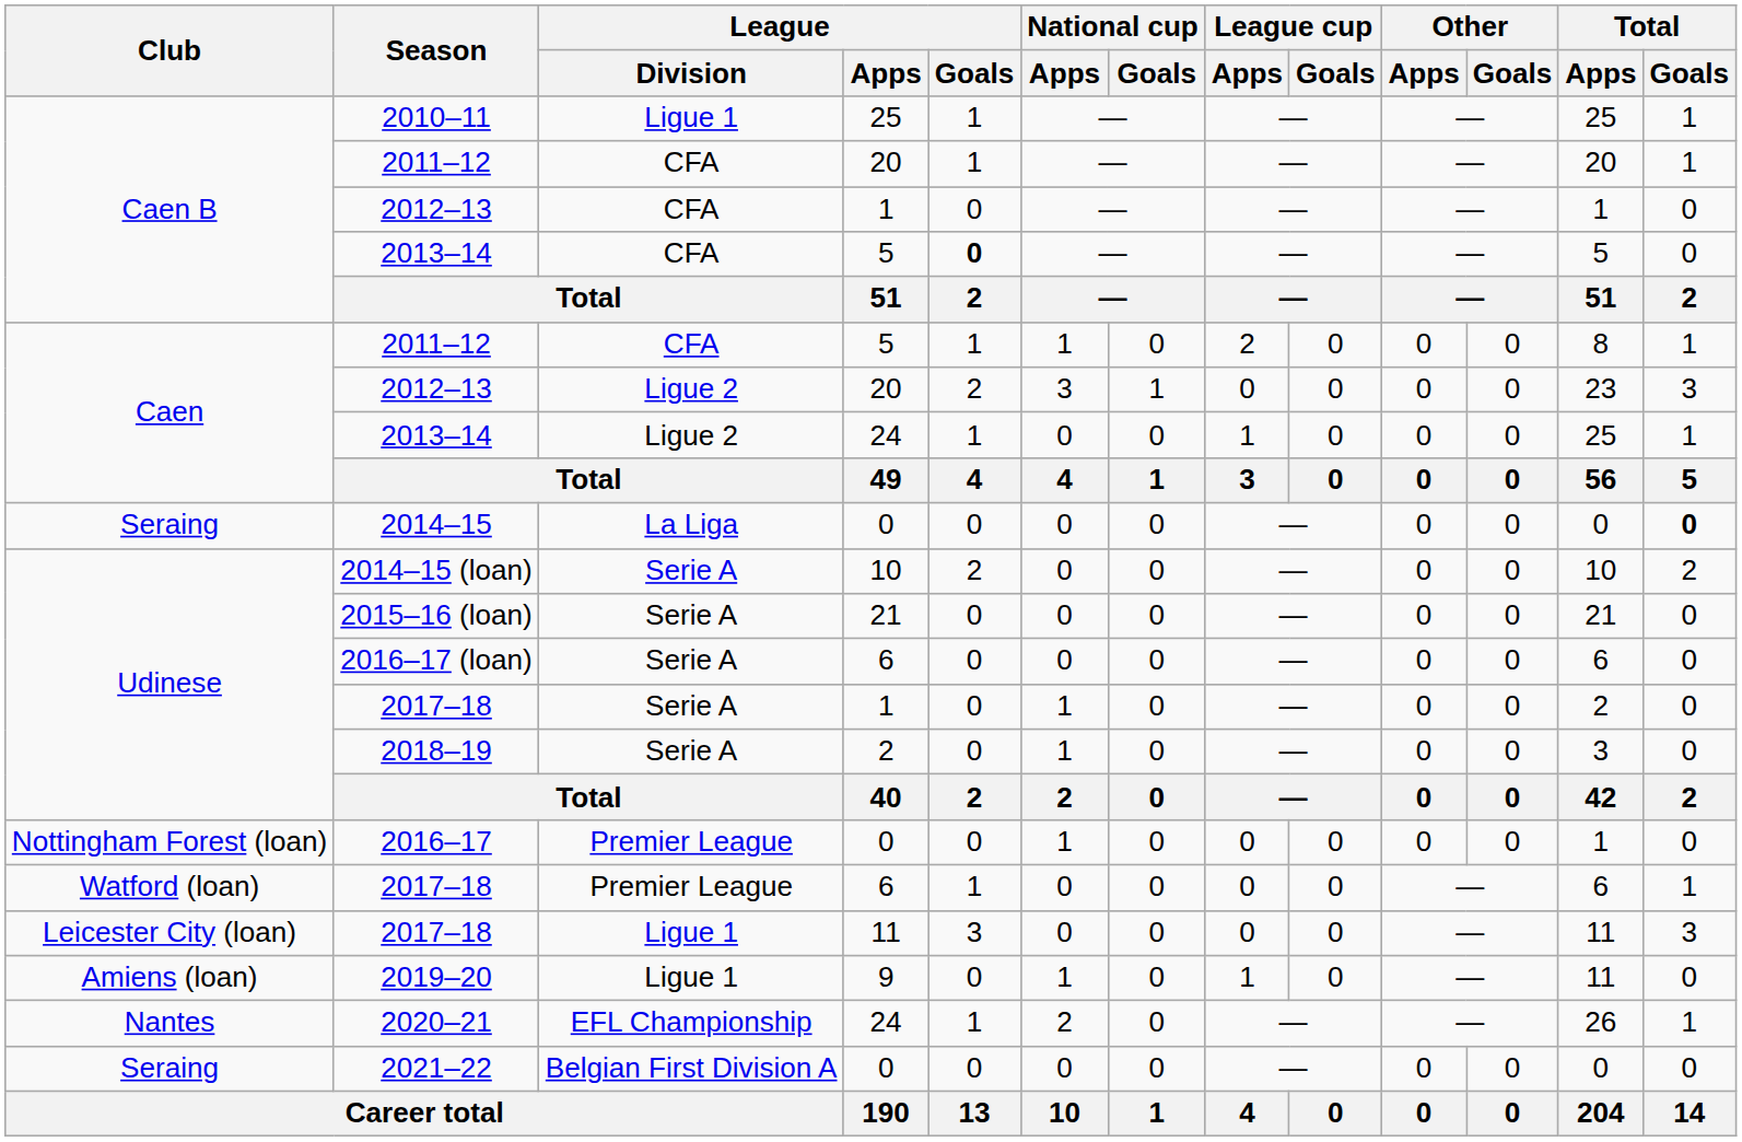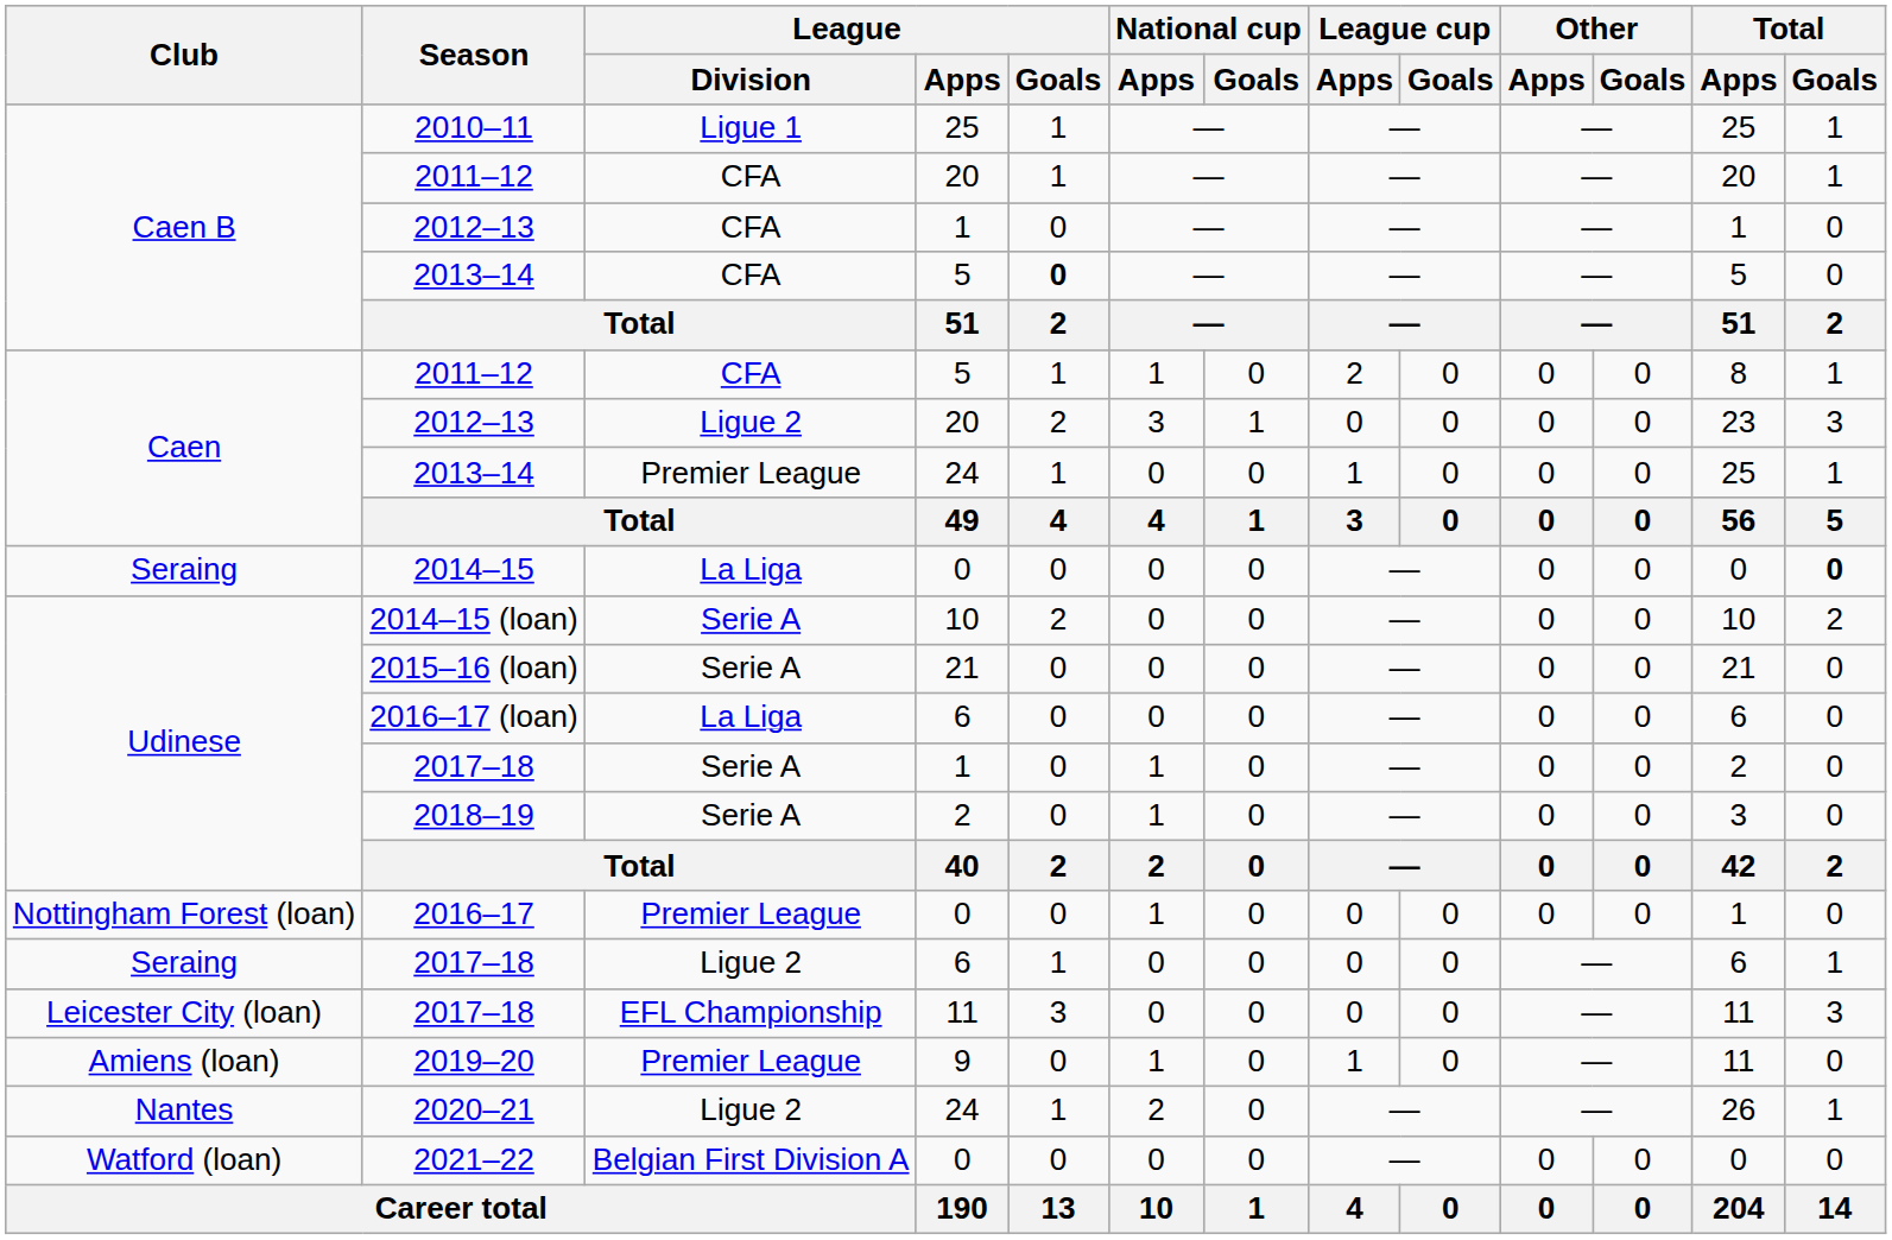 <table class="wikitable" style="text-align: center">
 <tr>
 <th rowspan="2">Club</th>
 <th rowspan="2">Season</th>
 <th colspan="3">League</th>
 <th colspan="2">National cup</th>
 <th colspan="2">League cup</th>
 <th colspan="2">Other</th>
 <th colspan="2">Total</th>
 </tr>
 <tr>
 <th>Division</th>
 <th>Apps</th>
 <th>Goals</th>
 <th>Apps</th>
 <th>Goals</th>
 <th>Apps</th>
 <th>Goals</th>
 <th>Apps</th>
 <th>Goals</th>
 <th>Apps</th>
 <th>Goals</th>
 </tr>
 <tr>
 <td rowspan="5"><a href='#'>Caen B</a></td>
 <td><a href='#'>2010–11</a></td>
 <td><a href='#'>Ligue 1</a></td>
 <td>25</td>
 <td>1</td>
 <td colspan="2">—</td>
 <td colspan="2">—</td>
 <td colspan="2">—</td>
 <td>25</td>
 <td>1</td>
 </tr>
 <tr>
 <td><a href='#'>2011–12</a></td>
 <td>CFA</td>
 <td>20</td>
 <td>1</td>
 <td colspan="2">—</td>
 <td colspan="2">—</td>
 <td colspan="2">—</td>
 <td>20</td>
 <td>1</td>
 </tr>
 <tr>
 <td><a href='#'>2012–13</a></td>
 <td>CFA</td>
 <td>1</td>
 <td>0</td>
 <td colspan="2">—</td>
 <td colspan="2">—</td>
 <td colspan="2">—</td>
 <td>1</td>
 <td>0</td>
 </tr>
 <tr>
 <td><a href='#'>2013–14</a></td>
 <td>CFA</td>
 <td>5</td>
 <td><strong>0</strong></td>
 <td colspan="2">—</td>
 <td colspan="2">—</td>
 <td colspan="2">—</td>
 <td>5</td>
 <td>0</td>
 </tr>
 <tr>
 <th colspan="2">Total</th>
 <th>51</th>
 <th>2</th>
 <th colspan="2">—</th>
 <th colspan="2">—</th>
 <th colspan="2">—</th>
 <th>51</th>
 <th>2</th>
 </tr>
 <tr>
 <td rowspan="4"><a href='#'>Caen</a></td>
 <td><a href='#'>2011–12</a></td>
 <td><a href='#'>CFA</a></td>
 <td>5</td>
 <td>1</td>
 <td>1</td>
 <td>0</td>
 <td>2</td>
 <td>0</td>
 <td>0</td>
 <td>0</td>
 <td>8</td>
 <td>1</td>
 </tr>
 <tr>
 <td><a href='#'>2012–13</a></td>
 <td><a href='#'>Ligue 2</a></td>
 <td>20</td>
 <td>2</td>
 <td>3</td>
 <td>1</td>
 <td>0</td>
 <td>0</td>
 <td>0</td>
 <td>0</td>
 <td>23</td>
 <td>3</td>
 </tr>
 <tr>
 <td><a href='#'>2013–14</a></td>
-<td>Ligue 2</td>
+<td>Premier League</td>
 <td>24</td>
 <td>1</td>
 <td>0</td>
 <td>0</td>
 <td>1</td>
 <td>0</td>
 <td>0</td>
 <td>0</td>
 <td>25</td>
 <td>1</td>
 </tr>
 <tr>
 <th colspan="2">Total</th>
 <th>49</th>
 <th>4</th>
 <th>4</th>
 <th>1</th>
 <th>3</th>
 <th>0</th>
 <th>0</th>
 <th>0</th>
 <th>56</th>
 <th>5</th>
 </tr>
 <tr>
 <td><a href='#'>Seraing</a></td>
 <td><a href='#'>2014–15</a></td>
 <td><a href='#'>La Liga</a></td>
 <td>0</td>
 <td>0</td>
 <td>0</td>
 <td>0</td>
 <td colspan="2">—</td>
 <td>0</td>
 <td>0</td>
 <td>0</td>
 <td><strong>0</strong></td>
 </tr>
 <tr>
 <td rowspan="6"><a href='#'>Udinese</a></td>
 <td><a href='#'>2014–15</a> (loan)</td>
 <td><a href='#'>Serie A</a></td>
 <td>10</td>
 <td>2</td>
 <td>0</td>
 <td>0</td>
 <td colspan="2">—</td>
 <td>0</td>
 <td>0</td>
 <td>10</td>
 <td>2</td>
 </tr>
 <tr>
 <td><a href='#'>2015–16</a> (loan)</td>
 <td>Serie A</td>
 <td>21</td>
 <td>0</td>
 <td>0</td>
 <td>0</td>
 <td colspan="2">—</td>
 <td>0</td>
 <td>0</td>
 <td>21</td>
 <td>0</td>
 </tr>
 <tr>
 <td><a href='#'>2016–17</a> (loan)</td>
-<td>Serie A</td>
+<td><a href='#'>La Liga</a></td>
 <td>6</td>
 <td>0</td>
 <td>0</td>
 <td>0</td>
 <td colspan="2">—</td>
 <td>0</td>
 <td>0</td>
 <td>6</td>
 <td>0</td>
 </tr>
 <tr>
 <td><a href='#'>2017–18</a></td>
 <td>Serie A</td>
 <td>1</td>
 <td>0</td>
 <td>1</td>
 <td>0</td>
 <td colspan="2">—</td>
 <td>0</td>
 <td>0</td>
 <td>2</td>
 <td>0</td>
 </tr>
 <tr>
 <td><a href='#'>2018–19</a></td>
 <td>Serie A</td>
 <td>2</td>
 <td>0</td>
 <td>1</td>
 <td>0</td>
 <td colspan="2">—</td>
 <td>0</td>
 <td>0</td>
 <td>3</td>
 <td>0</td>
 </tr>
 <tr>
 <th colspan="2">Total</th>
 <th>40</th>
 <th>2</th>
 <th>2</th>
 <th>0</th>
 <th colspan="2">—</th>
 <th>0</th>
 <th>0</th>
 <th>42</th>
 <th>2</th>
 </tr>
 <tr>
 <td><a href='#'>Nottingham Forest</a> (loan)</td>
 <td><a href='#'>2016–17</a></td>
 <td><a href='#'>Premier League</a></td>
 <td>0</td>
 <td>0</td>
 <td>1</td>
 <td>0</td>
 <td>0</td>
 <td>0</td>
 <td>0</td>
 <td>0</td>
 <td>1</td>
 <td>0</td>
 </tr>
 <tr>
-<td><a href='#'>Watford</a> (loan)</td>
+<td><a href='#'>Seraing</a></td>
 <td><a href='#'>2017–18</a></td>
-<td>Premier League</td>
+<td>Ligue 2</td>
 <td>6</td>
 <td>1</td>
 <td>0</td>
 <td>0</td>
 <td>0</td>
 <td>0</td>
 <td colspan="2">—</td>
 <td>6</td>
 <td>1</td>
 </tr>
 <tr>
 <td><a href='#'>Leicester City</a> (loan)</td>
 <td><a href='#'>2017–18</a></td>
-<td><a href='#'>Ligue 1</a></td>
+<td><a href='#'>EFL Championship</a></td>
 <td>11</td>
 <td>3</td>
 <td>0</td>
 <td>0</td>
 <td>0</td>
 <td>0</td>
 <td colspan="2">—</td>
 <td>11</td>
 <td>3</td>
 </tr>
 <tr>
 <td><a href='#'>Amiens</a> (loan)</td>
 <td><a href='#'>2019–20</a></td>
-<td>Ligue 1</td>
+<td><a href='#'>Premier League</a></td>
 <td>9</td>
 <td>0</td>
 <td>1</td>
 <td>0</td>
 <td>1</td>
 <td>0</td>
 <td colspan="2">—</td>
 <td>11</td>
 <td>0</td>
 </tr>
 <tr>
 <td><a href='#'>Nantes</a></td>
 <td><a href='#'>2020–21</a></td>
-<td><a href='#'>EFL Championship</a></td>
+<td>Ligue 2</td>
 <td>24</td>
 <td>1</td>
 <td>2</td>
 <td>0</td>
 <td colspan="2">—</td>
 <td colspan="2">—</td>
 <td>26</td>
 <td>1</td>
 </tr>
 <tr>
-<td><a href='#'>Seraing</a></td>
+<td><a href='#'>Watford</a> (loan)</td>
 <td><a href='#'>2021–22</a></td>
 <td><a href='#'>Belgian First Division A</a></td>
 <td>0</td>
 <td>0</td>
 <td>0</td>
 <td>0</td>
 <td colspan="2">—</td>
 <td>0</td>
 <td>0</td>
 <td>0</td>
 <td>0</td>
 </tr>
 <tr>
 <th colspan="3">Career total</th>
 <th>190</th>
 <th>13</th>
 <th>10</th>
 <th>1</th>
 <th>4</th>
 <th>0</th>
 <th>0</th>
 <th>0</th>
 <th>204</th>
 <th>14</th>
 </tr>
 </table>
